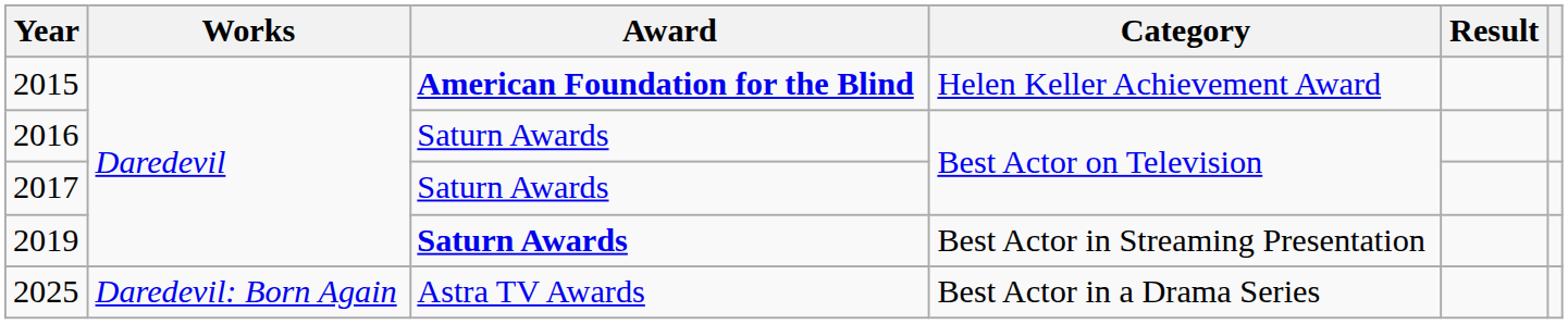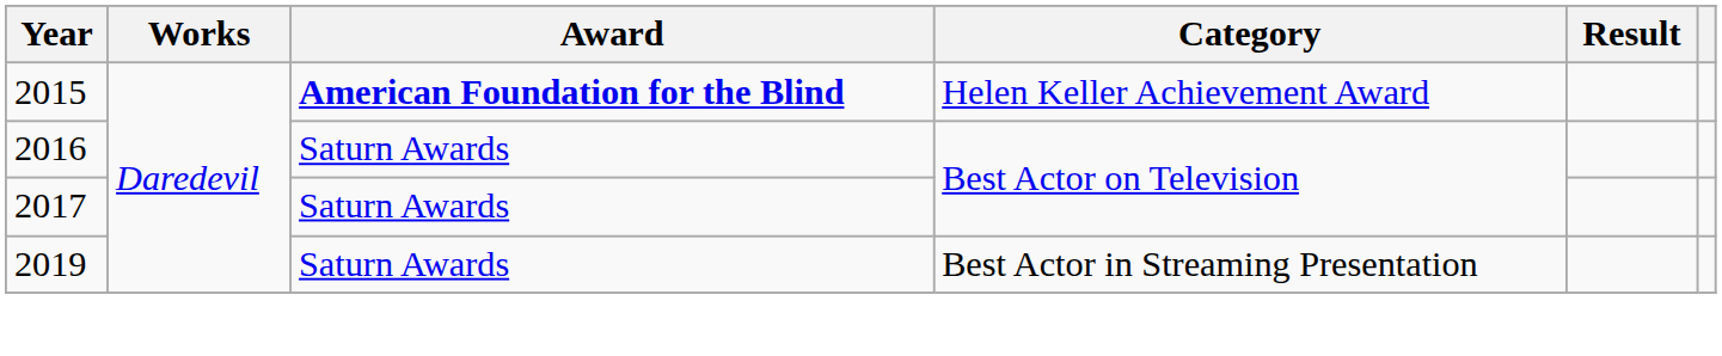 <table class="wikitable sortable" style="width: 60%;">
 <tr>
 <th>Year</th>
 <th>Works</th>
 <th>Award</th>
 <th>Category</th>
 <th>Result</th>
 <th scope="col" class="unsortable"></th>
 </tr>
 <tr>
 <td>2015</td>
 <td rowspan="4"><em><a href='#'>Daredevil</a></em></td>
 <td><strong><a href='#'>American Foundation for the Blind</a></strong></td>
 <td><a href='#'>Helen Keller Achievement Award</a></td>
 <td></td>
 <td style="text-align:center;"></td>
 </tr>
 <tr>
 <td>2016</td>
 <td><a href='#'>Saturn Awards</a></td>
 <td rowspan="2"><a href='#'>Best Actor on Television</a></td>
 <td></td>
 <td style="text-align:center;"></td>
 </tr>
 <tr>
 <td>2017</td>
 <td><a href='#'>Saturn Awards</a></td>
 <td></td>
 <td style="text-align:center;"></td>
 </tr>
 <tr>
 <td>2019</td>
-<td><strong><a href='#'>Saturn Awards</a></strong></td>
+<td><a href='#'>Saturn Awards</a></td>
 <td>Best Actor in Streaming Presentation</td>
 <td></td>
 <td style="text-align:center;"></td>
 </tr>
-<tr>
-<td>2025</td>
-<td><em><a href='#'>Daredevil: Born Again</a></em></td>
-<td><a href='#'>Astra TV Awards</a></td>
-<td>Best Actor in a Drama Series</td>
-<td></td>
-<td style="text-align:center;"></td>
-</tr>
 </table>
